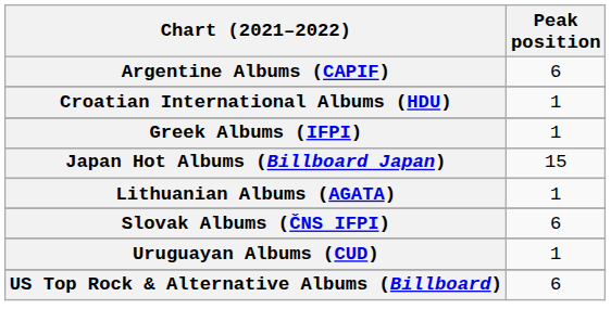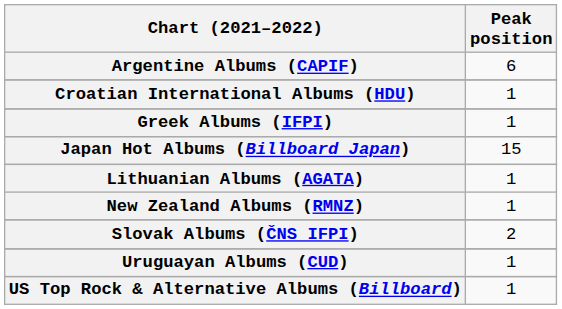 <table class="wikitable sortable plainrowheaders" style="text-align:center">
 <tr>
 <th scope="col">Chart (2021–2022)</th>
 <th scope="col">Peak<br>position</th>
 </tr>
 <tr>
 <th scope="row">Argentine Albums (<a href='#'>CAPIF</a>)</th>
 <td>6</td>
 </tr>
 <tr>
 </tr>
 <tr>
 </tr>
 <tr>
 </tr>
 <tr>
 </tr>
 <tr>
 </tr>
 <tr>
 <th scope="row">Croatian International Albums (<a href='#'>HDU</a>)</th>
 <td>1</td>
 </tr>
 <tr>
 </tr>
 <tr>
 </tr>
 <tr>
 </tr>
 <tr>
 </tr>
 <tr>
 </tr>
 <tr>
 </tr>
 <tr>
 <th scope="row">Greek Albums (<a href='#'>IFPI</a>)</th>
 <td>1</td>
 </tr>
 <tr>
 </tr>
 <tr>
 </tr>
 <tr>
 </tr>
 <tr>
 <th scope="row">Japan Hot Albums (<em><a href='#'>Billboard Japan</a></em>)</th>
 <td>15</td>
 </tr>
 <tr>
 </tr>
 <tr>
 <th scope="row">Lithuanian Albums (<a href='#'>AGATA</a>)</th>
 <td>1</td>
 </tr>
 <tr>
+<th scope="row">New Zealand Albums (<a href='#'>RMNZ</a>)</th>
+<td>1</td>
+</tr>
+<tr>
 </tr>
 <tr>
 </tr>
 <tr>
 </tr>
 <tr>
 </tr>
 <tr>
 <th scope="row">Slovak Albums (<a href='#'>ČNS IFPI</a>)</th>
-<td>6</td>
+<td>2</td>
 </tr>
 <tr>
 </tr>
 <tr>
 </tr>
 <tr>
 </tr>
 <tr>
 </tr>
 <tr>
 <th scope="row">Uruguayan Albums (<a href='#'>CUD</a>)</th>
 <td>1</td>
 </tr>
 <tr>
 </tr>
 <tr>
 </tr>
 <tr>
 <th scope="row">US Top Rock & Alternative Albums (<em><a href='#'>Billboard</a></em>)</th>
-<td>6</td>
+<td>1</td>
 </tr>
 </table>
